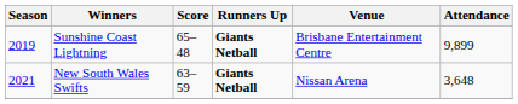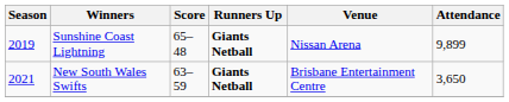 <table class="wikitable collapsible">
 <tr>
 <th>Season</th>
 <th>Winners</th>
 <th>Score</th>
 <th>Runners Up</th>
 <th>Venue</th>
 <th>Attendance</th>
 </tr>
 <tr>
 <td><a href='#'>2019</a></td>
 <td><a href='#'>Sunshine Coast Lightning</a></td>
 <td>65–48</td>
 <td><strong>Giants Netball</strong></td>
-<td><a href='#'>Brisbane Entertainment Centre</a></td>
+<td><a href='#'>Nissan Arena</a></td>
 <td>9,899</td>
 </tr>
 <tr>
 <td><a href='#'>2021</a></td>
 <td><a href='#'>New South Wales Swifts</a></td>
 <td>63–59</td>
 <td><strong>Giants Netball</strong></td>
-<td><a href='#'>Nissan Arena</a></td>
-<td>3,648</td>
+<td><a href='#'>Brisbane Entertainment Centre</a></td>
+<td>3,650</td>
 </tr>
 <tr>
 </tr>
 </table>
